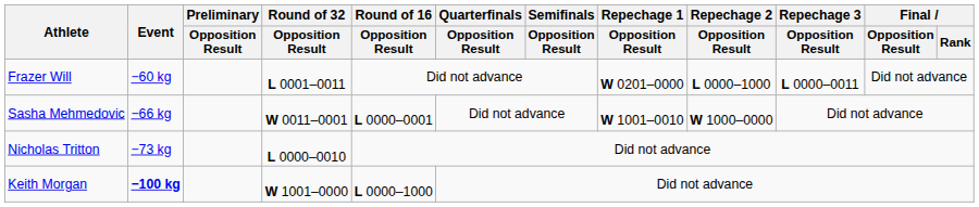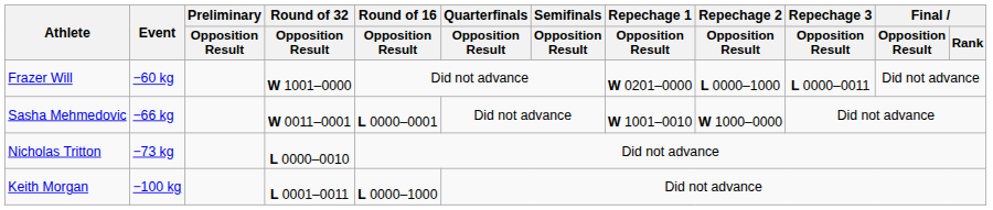 <table class="wikitable" style="font-size:90%">
 <tr>
 <th rowspan="2">Athlete</th>
 <th rowspan="2">Event</th>
 <th>Preliminary</th>
 <th>Round of 32</th>
 <th>Round of 16</th>
 <th>Quarterfinals</th>
 <th>Semifinals</th>
 <th>Repechage 1</th>
 <th>Repechage 2</th>
 <th>Repechage 3</th>
 <th colspan=2>Final / </th>
 </tr>
 <tr style="font-size:95%">
 <th>Opposition<br>Result</th>
 <th>Opposition<br>Result</th>
 <th>Opposition<br>Result</th>
 <th>Opposition<br>Result</th>
 <th>Opposition<br>Result</th>
 <th>Opposition<br>Result</th>
 <th>Opposition<br>Result</th>
 <th>Opposition<br>Result</th>
 <th>Opposition<br>Result</th>
 <th>Rank</th>
 </tr>
 <tr align=center>
 <td align=left><a href='#'>Frazer Will</a></td>
 <td align=left><a href='#'>−60 kg</a></td>
 <td></td>
-<td> <br> <strong>L</strong> 0001–0011</td>
+<td><br><strong>W</strong> 1001–0000</td>
 <td colspan=3>Did not advance</td>
 <td> <br> <strong>W</strong> 0201–0000</td>
 <td> <br> <strong>L</strong> 0000–1000</td>
 <td> <br> <strong>L</strong> 0000–0011</td>
 <td colspan=2>Did not advance</td>
 </tr>
 <tr align=center>
 <td align=left><a href='#'>Sasha Mehmedovic</a></td>
 <td align=left><a href='#'>−66 kg</a></td>
 <td></td>
 <td> <br> <strong>W</strong> 0011–0001</td>
 <td> <br> <strong>L</strong> 0000–0001</td>
 <td colspan=2>Did not advance</td>
 <td> <br> <strong>W</strong> 1001–0010</td>
 <td> <br> <strong>W</strong> 1000–0000</td>
 <td colspan=3>Did not advance</td>
 </tr>
 <tr align=center>
 <td align=left><a href='#'>Nicholas Tritton</a></td>
 <td align=left><a href='#'>−73 kg</a></td>
 <td></td>
 <td align=center><br> <strong>L</strong> 0000–0010</td>
 <td colspan=8>Did not advance</td>
 </tr>
 <tr align=center>
 <td align=left><a href='#'>Keith Morgan</a></td>
-<td align=left><strong><a href='#'>−100 kg</a></strong></td>
+<td align=left><a href='#'>−100 kg</a></td>
 <td></td>
-<td><br><strong>W</strong> 1001–0000</td>
+<td> <br> <strong>L</strong> 0001–0011</td>
 <td><br><strong>L</strong> 0000–1000</td>
 <td colspan=7>Did not advance</td>
 </tr>
 </table>
